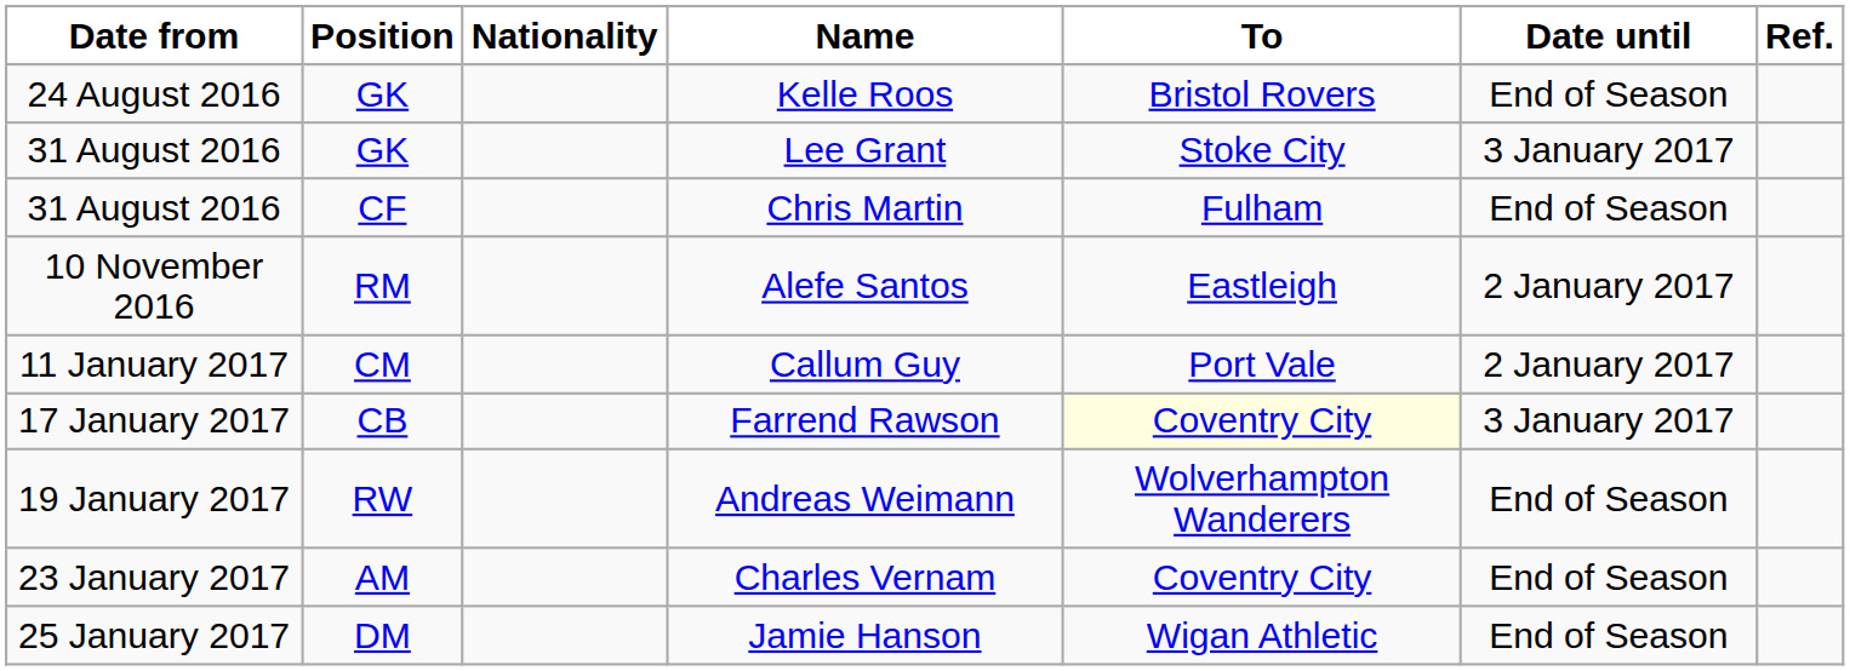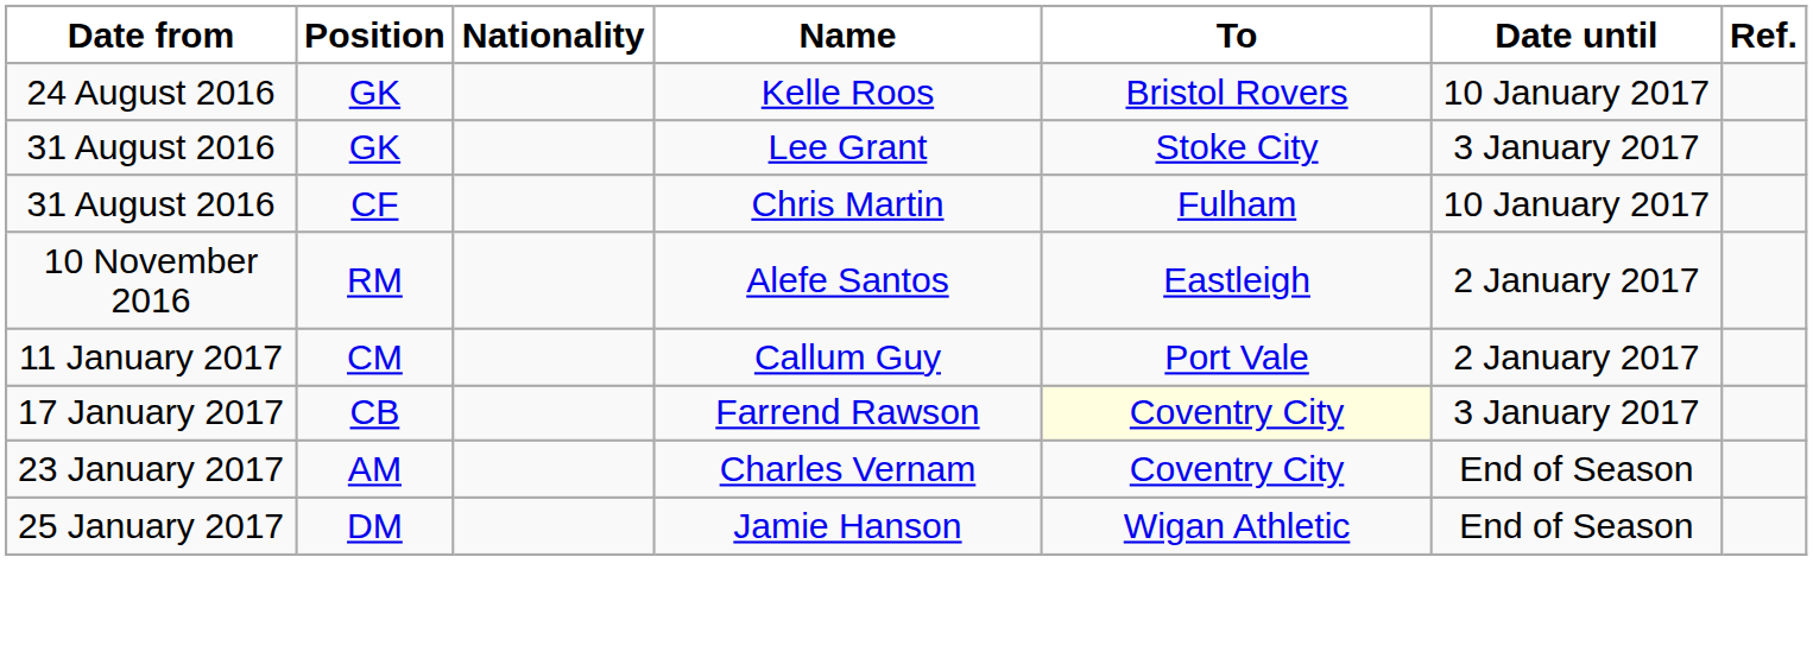 <table class="wikitable"  style="text-align:center; font-size:90%; ">
 <tr>
 <th style="background:#FFFFFF; color:black; width:110px;">Date from</th>
 <th style="background:#FFFFFF; color:black; width:50px;">Position</th>
 <th style="background:#FFFFFF; color:black; width:50px;">Nationality</th>
 <th style="background:#FFFFFF; color:black; width:150px;">Name</th>
 <th style="background:#FFFFFF; color:black; width:150px;">To</th>
 <th style="background:#FFFFFF; color:black; width:110px;">Date until</th>
 <th style="background:#FFFFFF; color:black; width:25px;">Ref.</th>
 </tr>
 <tr>
 <td>24 August 2016</td>
 <td><a href='#'>GK</a></td>
 <td></td>
 <td><a href='#'>Kelle Roos</a></td>
 <td><a href='#'>Bristol Rovers</a></td>
-<td>End of Season</td>
+<td>10 January 2017 </td>
 <td></td>
 </tr>
 <tr>
 <td>31 August 2016</td>
 <td><a href='#'>GK</a></td>
 <td></td>
 <td><a href='#'>Lee Grant</a></td>
 <td><a href='#'>Stoke City</a></td>
 <td>3 January 2017</td>
 <td></td>
 </tr>
 <tr>
 <td>31 August 2016</td>
 <td><a href='#'>CF</a></td>
 <td></td>
 <td><a href='#'>Chris Martin</a></td>
 <td><a href='#'>Fulham</a></td>
-<td>End of Season</td>
+<td>10 January 2017 </td>
 <td></td>
 </tr>
 <tr>
 <td>10 November 2016</td>
 <td><a href='#'>RM</a></td>
 <td></td>
 <td><a href='#'>Alefe Santos</a></td>
 <td><a href='#'>Eastleigh</a></td>
 <td>2 January 2017</td>
 <td></td>
 </tr>
 <tr>
 <td>11 January 2017</td>
 <td><a href='#'>CM</a></td>
 <td></td>
 <td><a href='#'>Callum Guy</a></td>
 <td><a href='#'>Port Vale</a></td>
 <td>2 January 2017</td>
 <td></td>
 </tr>
 <tr>
 <td>17 January 2017</td>
 <td><a href='#'>CB</a></td>
 <td></td>
 <td><a href='#'>Farrend Rawson</a></td>
 <td style="background: lightyellow;"><a href='#'>Coventry City</a></td>
 <td>3 January 2017</td>
 <td></td>
 </tr>
 <tr>
-<td>19 January 2017</td>
-<td><a href='#'>RW</a></td>
-<td></td>
-<td><a href='#'>Andreas Weimann</a></td>
-<td><a href='#'>Wolverhampton Wanderers</a></td>
-<td>End of Season</td>
-<td></td>
-</tr>
-<tr>
 <td>23 January 2017</td>
 <td><a href='#'>AM</a></td>
 <td></td>
 <td><a href='#'>Charles Vernam</a></td>
 <td><a href='#'>Coventry City</a></td>
 <td>End of Season</td>
 <td></td>
 </tr>
 <tr>
 <td>25 January 2017</td>
 <td><a href='#'>DM</a></td>
 <td></td>
 <td><a href='#'>Jamie Hanson</a></td>
 <td><a href='#'>Wigan Athletic</a></td>
 <td>End of Season</td>
 <td></td>
 </tr>
 </table>
